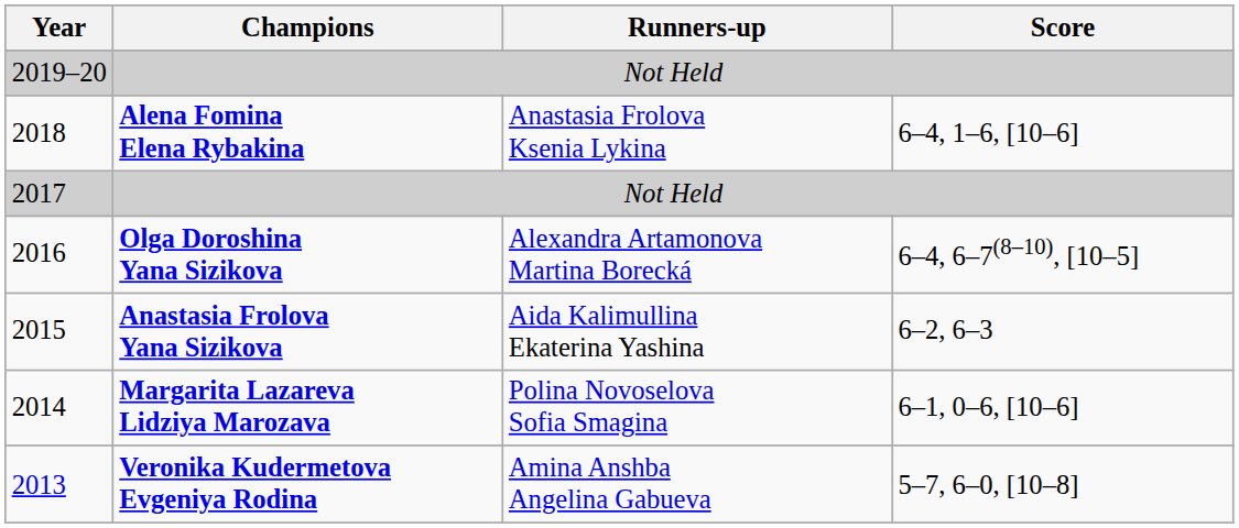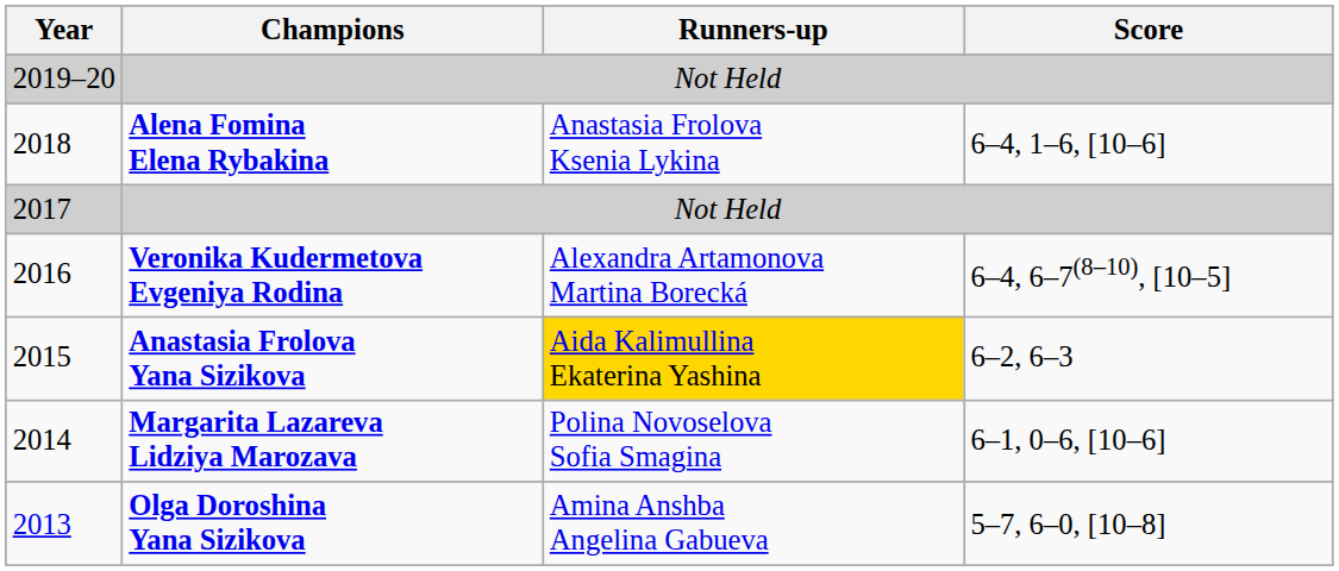 <table class="wikitable" style="font-size:90%">
 <tr>
 <th>Year</th>
 <th width="200">Champions</th>
 <th width="200">Runners-up</th>
 <th width="175">Score</th>
 </tr>
 <tr>
 <td style="background:#cfcfcf">2019–20</td>
 <td colspan=3 align=center style="background:#cfcfcf"><em>Not Held</em></td>
 </tr>
 <tr>
 <td>2018</td>
 <td><strong> <a href='#'>Alena Fomina</a> <br>  <a href='#'>Elena Rybakina</a></strong></td>
 <td> <a href='#'>Anastasia Frolova</a> <br>  <a href='#'>Ksenia Lykina</a></td>
 <td>6–4, 1–6, [10–6]</td>
 </tr>
 <tr>
 <td style="background:#cfcfcf">2017</td>
 <td colspan=3 align=center style="background:#cfcfcf"><em>Not Held</em></td>
 </tr>
 <tr>
 <td>2016</td>
-<td><strong> <a href='#'>Olga Doroshina</a> <br>  <a href='#'>Yana Sizikova</a></strong></td>
+<td><strong> <a href='#'>Veronika Kudermetova</a> <br>  <a href='#'>Evgeniya Rodina</a></strong></td>
 <td> <a href='#'>Alexandra Artamonova</a> <br>  <a href='#'>Martina Borecká</a></td>
 <td>6–4, 6–7<sup>(8–10)</sup>, [10–5]</td>
 </tr>
 <tr>
 <td>2015</td>
 <td><strong> <a href='#'>Anastasia Frolova</a> <br>  <a href='#'>Yana Sizikova</a></strong></td>
-<td> <a href='#'>Aida Kalimullina</a> <br>  Ekaterina Yashina</td>
+<td style="background: gold;"> <a href='#'>Aida Kalimullina</a> <br>  Ekaterina Yashina</td>
 <td>6–2, 6–3</td>
 </tr>
 <tr>
 <td>2014</td>
 <td><strong> <a href='#'>Margarita Lazareva</a> <br>  <a href='#'>Lidziya Marozava</a></strong></td>
 <td> <a href='#'>Polina Novoselova</a> <br>  <a href='#'>Sofia Smagina</a></td>
 <td>6–1, 0–6, [10–6]</td>
 </tr>
 <tr>
 <td><a href='#'>2013</a></td>
-<td><strong> <a href='#'>Veronika Kudermetova</a> <br>  <a href='#'>Evgeniya Rodina</a></strong></td>
+<td><strong> <a href='#'>Olga Doroshina</a> <br>  <a href='#'>Yana Sizikova</a></strong></td>
 <td> <a href='#'>Amina Anshba</a> <br>  <a href='#'>Angelina Gabueva</a></td>
 <td>5–7, 6–0, [10–8]</td>
 </tr>
 </table>
